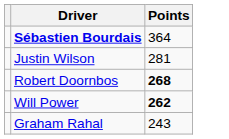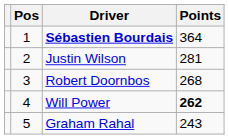 <table class="wikitable" style="font-size: 95%;">
 <tr>
 <th></th>
+<th>Pos</th>
 <th>Driver</th>
 <th>Points</th>
 </tr>
 <tr>
 <td align="left"></td>
+<td align="center">1</td>
 <td> <strong><a href='#'>Sébastien Bourdais</a></strong></td>
 <td align="left">364</td>
 </tr>
 <tr>
 <td align="left"></td>
+<td align="center">2</td>
 <td> <a href='#'>Justin Wilson</a></td>
 <td align="left">281</td>
 </tr>
 <tr>
 <td align="left"></td>
+<td align="center">3</td>
 <td> <a href='#'>Robert Doornbos</a></td>
-<td align="left"><strong>268</strong></td>
+<td align="left">268</td>
 </tr>
 <tr>
 <td align="left"></td>
+<td align="center">4</td>
 <td> <a href='#'>Will Power</a></td>
 <td align="left"><strong>262</strong></td>
 </tr>
 <tr>
 <td align="left"></td>
+<td align="center">5</td>
 <td> <a href='#'>Graham Rahal</a></td>
 <td align="left">243</td>
 </tr>
 </table>
